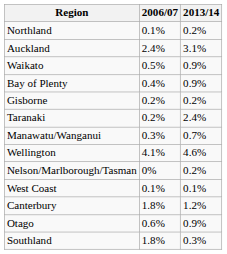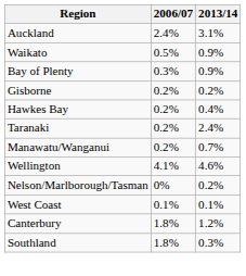 <table class="wikitable">
 <tr>
 <th>Region</th>
 <th>2006/07</th>
 <th>2013/14</th>
-</tr>
-<tr>
-<td>Northland</td>
-<td>0.1%</td>
-<td>0.2%</td>
 </tr>
 <tr>
 <td>Auckland</td>
 <td>2.4%</td>
 <td>3.1%</td>
 </tr>
 <tr>
 <td>Waikato</td>
 <td>0.5%</td>
 <td>0.9%</td>
 </tr>
 <tr>
 <td>Bay of Plenty</td>
-<td>0.4%</td>
+<td>0.3%</td>
 <td>0.9%</td>
 </tr>
 <tr>
 <td>Gisborne</td>
 <td>0.2%</td>
 <td>0.2%</td>
 </tr>
 <tr>
+<td>Hawkes Bay</td>
+<td>0.2%</td>
+<td>0.4%</td>
+</tr>
+<tr>
 <td>Taranaki</td>
 <td>0.2%</td>
 <td>2.4%</td>
 </tr>
 <tr>
 <td>Manawatu/Wanganui</td>
-<td>0.3%</td>
+<td>0.2%</td>
 <td>0.7%</td>
 </tr>
 <tr>
 <td>Wellington</td>
 <td>4.1%</td>
 <td>4.6%</td>
 </tr>
 <tr>
 <td>Nelson/Marlborough/Tasman</td>
 <td>0%</td>
 <td>0.2%</td>
 </tr>
 <tr>
 <td>West Coast</td>
 <td>0.1%</td>
 <td>0.1%</td>
 </tr>
 <tr>
 <td>Canterbury</td>
 <td>1.8%</td>
 <td>1.2%</td>
 </tr>
 <tr>
-<td>Otago</td>
-<td>0.6%</td>
-<td>0.9%</td>
-</tr>
-<tr>
 <td>Southland</td>
 <td>1.8%</td>
 <td>0.3%</td>
 </tr>
 </table>
